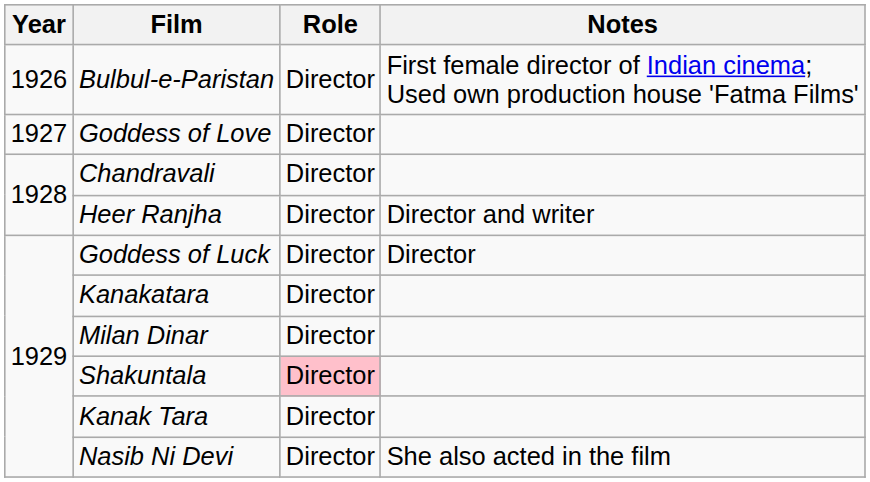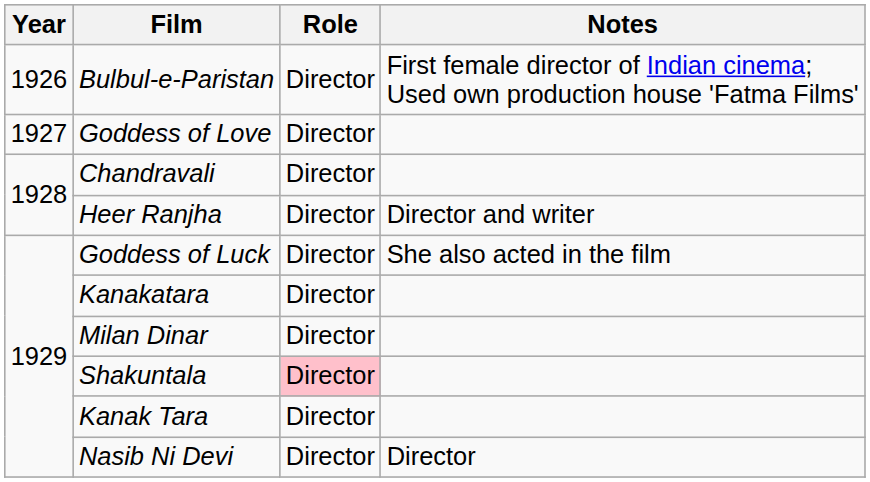 <table class="wikitable sortable">
 <tr>
 <th>Year</th>
 <th>Film</th>
 <th>Role</th>
 <th>Notes</th>
 </tr>
 <tr>
 <td>1926</td>
 <td><em>Bulbul-e-Paristan</em></td>
 <td>Director</td>
 <td>First female director of <a href='#'>Indian cinema</a>;<br>Used own production house 'Fatma Films'</td>
 </tr>
 <tr>
 <td>1927</td>
 <td><em>Goddess of Love</em></td>
 <td>Director</td>
 <td></td>
 </tr>
 <tr>
 <td rowspan="2">1928</td>
 <td><em>Chandravali</em></td>
 <td>Director</td>
 <td></td>
 </tr>
 <tr>
 <td><em>Heer Ranjha</em></td>
 <td>Director</td>
 <td>Director and writer</td>
 </tr>
 <tr>
 <td rowspan="6">1929</td>
 <td><em>Goddess of Luck</em></td>
 <td>Director</td>
-<td>Director</td>
+<td>She also acted in the film</td>
 </tr>
 <tr>
 <td><em>Kanakatara</em></td>
 <td>Director</td>
 <td></td>
 </tr>
 <tr>
 <td><em>Milan Dinar</em></td>
 <td>Director</td>
 <td></td>
 </tr>
 <tr>
 <td><em>Shakuntala</em></td>
 <td style="background: pink;">Director</td>
 <td></td>
 </tr>
 <tr>
 <td><em>Kanak Tara</em></td>
 <td>Director</td>
 <td></td>
 </tr>
 <tr>
 <td><em>Nasib Ni Devi</em></td>
 <td>Director</td>
-<td>She also acted in the film</td>
+<td>Director</td>
 </tr>
 </table>
